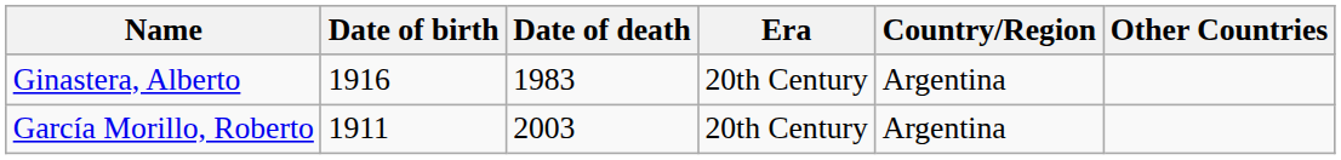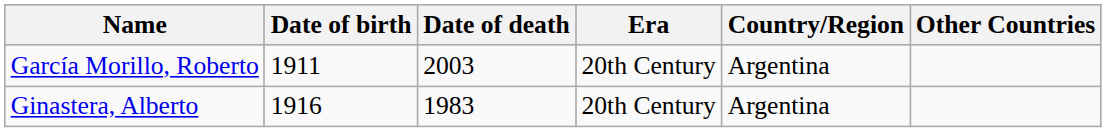 <table class="wikitable sortable">
 <tr>
 <th>Name</th>
 <th>Date of birth</th>
 <th>Date of death</th>
 <th>Era</th>
 <th>Country/Region</th>
 <th>Other Countries</th>
 </tr>
 <tr>
+<td><a href='#'>García Morillo, Roberto</a></td>
+<td>1911</td>
+<td>2003</td>
+<td>20th Century</td>
+<td>Argentina</td>
+<td></td>
+</tr>
+<tr>
 <td><a href='#'>Ginastera, Alberto</a></td>
 <td>1916</td>
 <td>1983</td>
 <td>20th Century</td>
 <td>Argentina</td>
 <td></td>
 </tr>
-<tr>
-<td><a href='#'>García Morillo, Roberto</a></td>
-<td>1911</td>
-<td>2003</td>
-<td>20th Century</td>
-<td>Argentina</td>
-<td></td>
-</tr>
 </table>
